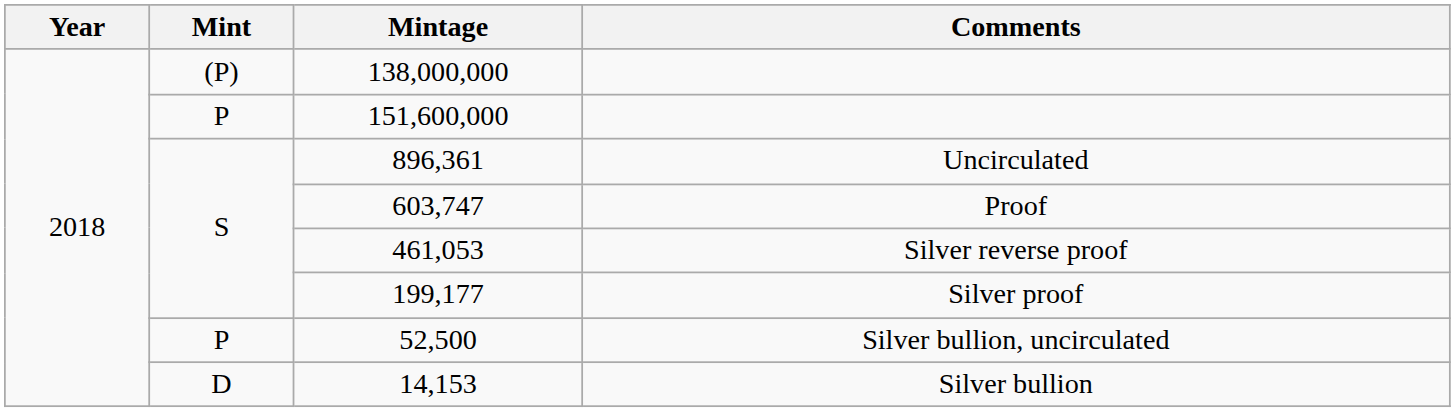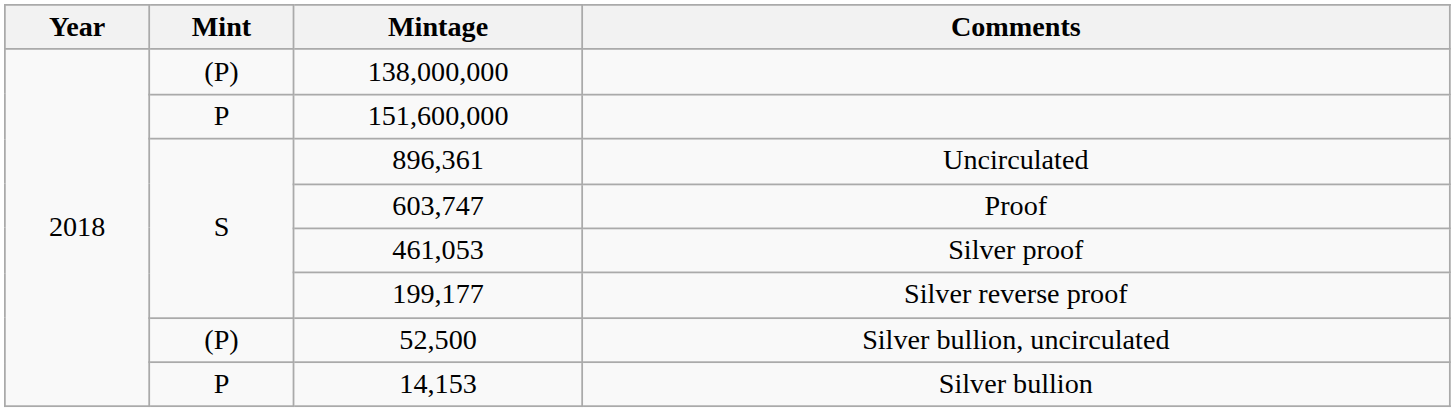 <table class="wikitable sortable" style="min-width:65%; text-align:center;">
 <tr>
 <th width="10%">Year</th>
 <th width="10%">Mint</th>
 <th width="20%">Mintage</th>
 <th width="60%">Comments</th>
 </tr>
 <tr>
 <td rowspan="8">2018</td>
 <td>(P)</td>
 <td>138,000,000</td>
 <td></td>
 </tr>
 <tr>
 <td>P</td>
 <td>151,600,000</td>
 <td></td>
 </tr>
 <tr>
 <td rowspan="4">S</td>
 <td>896,361</td>
 <td>Uncirculated</td>
 </tr>
 <tr>
 <td>603,747</td>
 <td>Proof</td>
 </tr>
 <tr>
 <td>461,053</td>
+<td>Silver proof</td>
+</tr>
+<tr>
+<td>199,177</td>
 <td>Silver reverse proof</td>
 </tr>
 <tr>
-<td>199,177</td>
-<td>Silver proof</td>
-</tr>
-<tr>
-<td>P</td>
+<td>(P)</td>
 <td>52,500</td>
 <td>Silver bullion, uncirculated</td>
 </tr>
 <tr>
-<td>D</td>
+<td>P</td>
 <td>14,153</td>
 <td>Silver bullion</td>
 </tr>
 </table>
